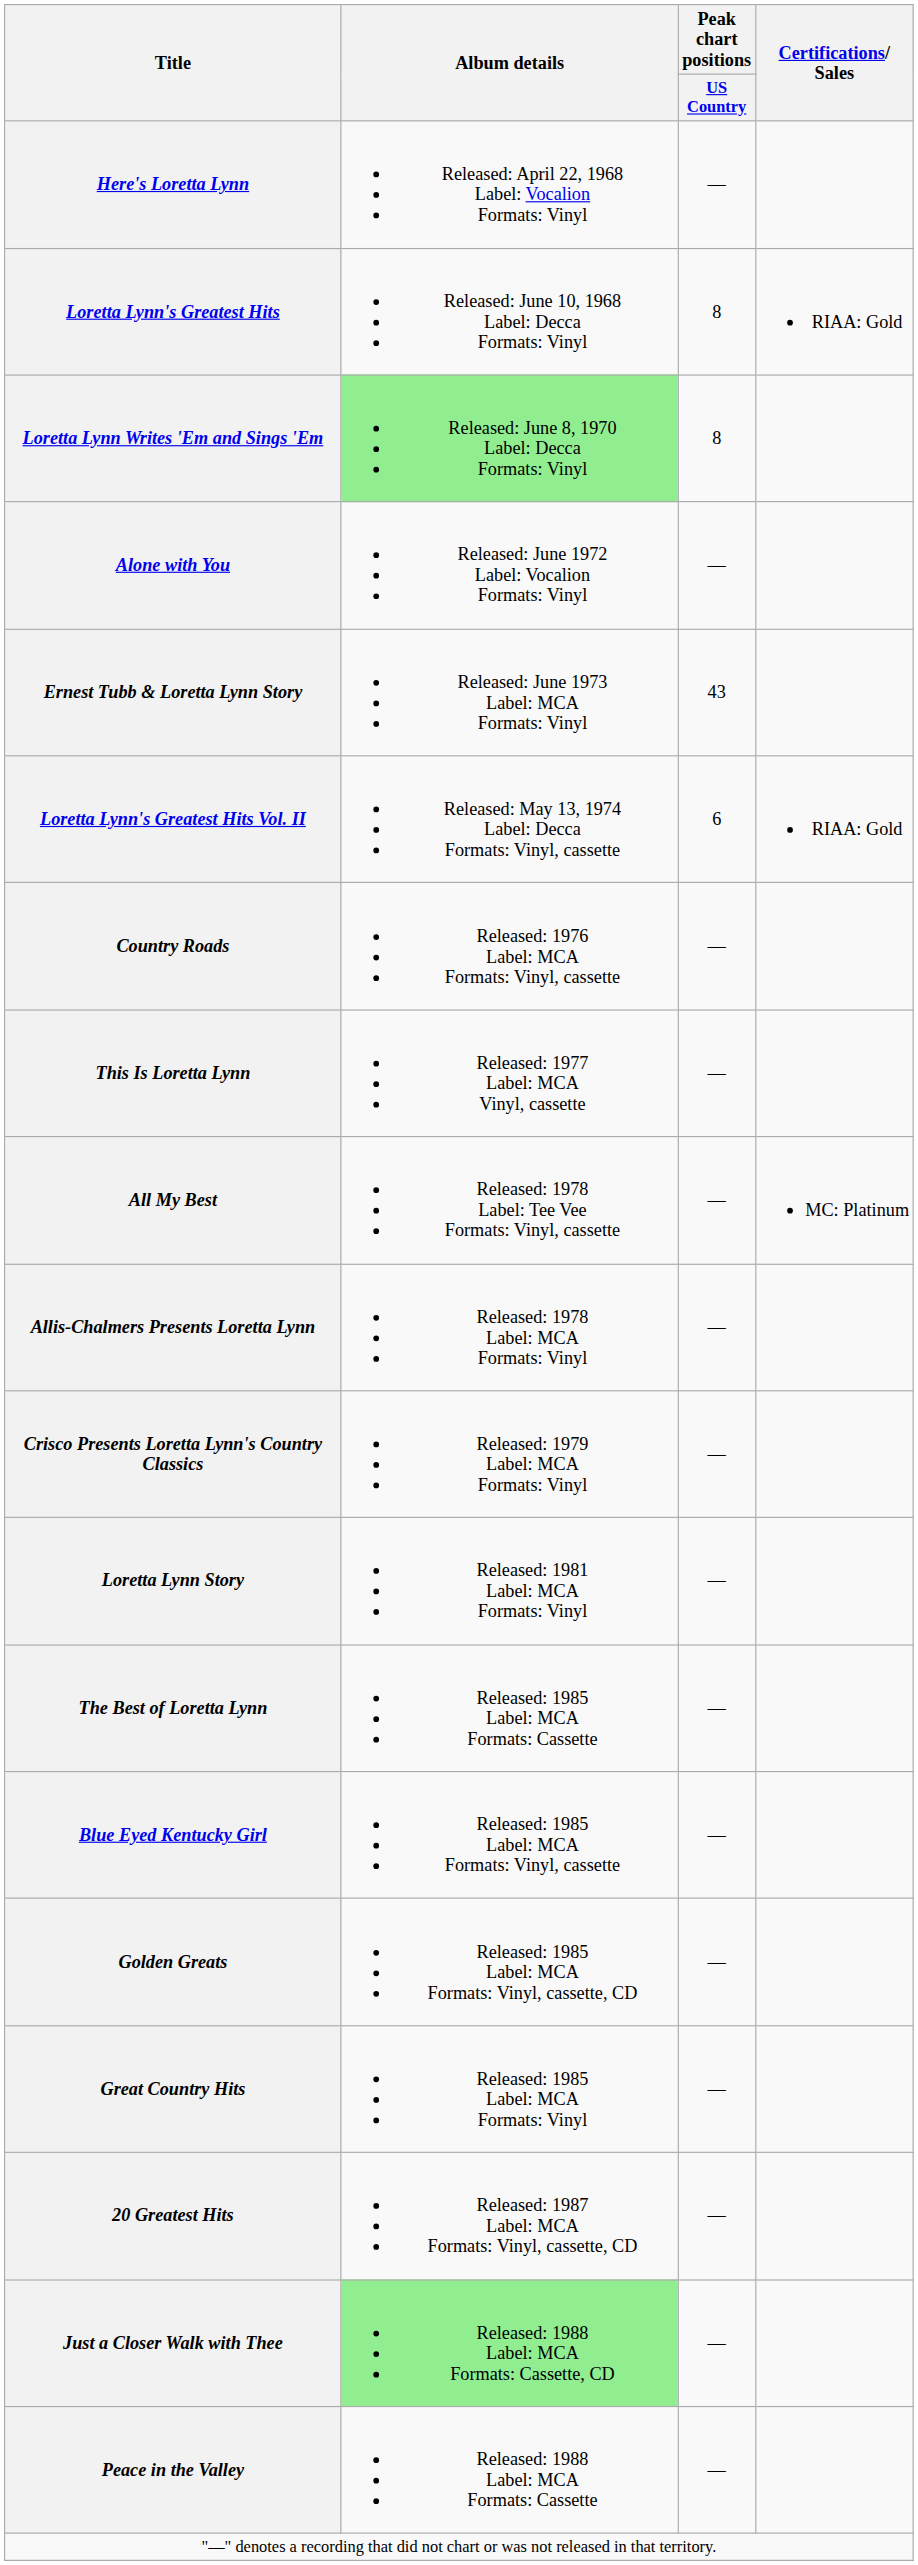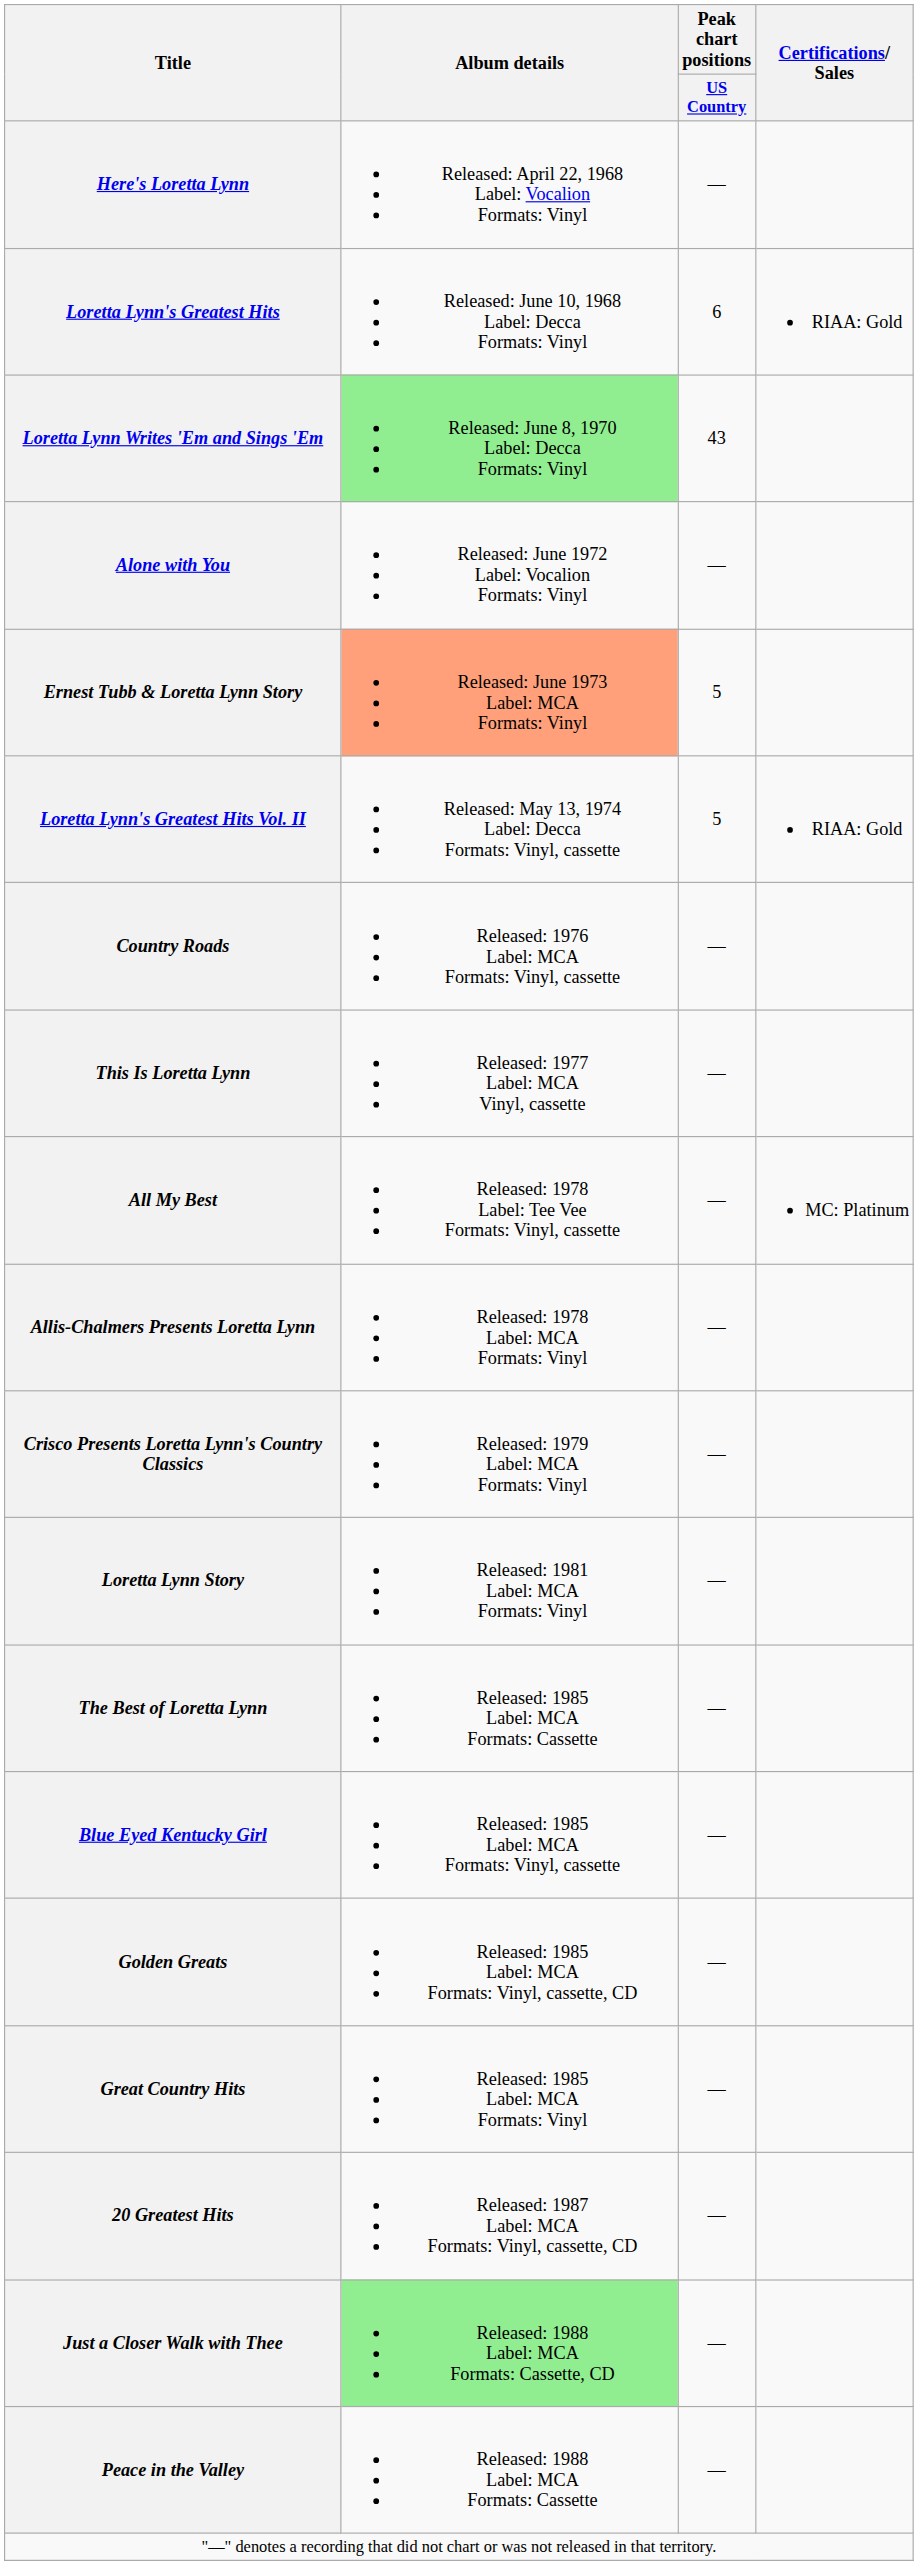 <table class="wikitable plainrowheaders" style="text-align:center;" border="1">
 <tr>
 <th scope="col" rowspan="2" style="width:18em;">Title</th>
 <th scope="col" rowspan="2" style="width:18em;">Album details</th>
 <th scope="col" colspan="1">Peak<br>chart<br>positions</th>
 <th scope="col" rowspan="2"><a href='#'>Certifications</a>/<br>Sales</th>
 </tr>
 <tr>
 <th scope="col" style="width:3em;font-size:90%;"><a href='#'>US<br>Country</a><br></th>
 </tr>
 <tr>
 <th scope="row"><em><a href='#'>Here's Loretta Lynn</a></em></th>
 <td><br><ul><li>Released: April 22, 1968</li><li>Label: <a href='#'>Vocalion</a></li><li>Formats: Vinyl</li></ul></td>
 <td>—</td>
 <td></td>
 </tr>
 <tr>
 <th scope="row"><em><a href='#'>Loretta Lynn's Greatest Hits</a></em></th>
 <td><br><ul><li>Released: June 10, 1968</li><li>Label: Decca</li><li>Formats: Vinyl</li></ul></td>
-<td>8</td>
+<td>6</td>
 <td><br><ul><li>RIAA: Gold</li></ul></td>
 </tr>
 <tr>
 <th scope="row"><em><a href='#'>Loretta Lynn Writes 'Em and Sings 'Em</a></em></th>
 <td style="background: lightgreen;"><br><ul><li>Released: June 8, 1970</li><li>Label: Decca</li><li>Formats: Vinyl</li></ul></td>
-<td>8</td>
+<td>43</td>
 <td></td>
 </tr>
 <tr>
 <th scope="row"><em><a href='#'>Alone with You</a></em></th>
 <td><br><ul><li>Released: June 1972</li><li>Label: Vocalion</li><li>Formats: Vinyl</li></ul></td>
 <td>—</td>
 <td></td>
 </tr>
 <tr>
 <th scope="row"><em>Ernest Tubb & Loretta Lynn Story</em></th>
-<td><br><ul><li>Released: June 1973</li><li>Label: MCA</li><li>Formats: Vinyl</li></ul></td>
-<td>43</td>
+<td style="background: lightsalmon;"><br><ul><li>Released: June 1973</li><li>Label: MCA</li><li>Formats: Vinyl</li></ul></td>
+<td>5</td>
 <td></td>
 </tr>
 <tr>
 <th scope="row"><em><a href='#'>Loretta Lynn's Greatest Hits Vol. II</a></em></th>
 <td><br><ul><li>Released: May 13, 1974</li><li>Label: Decca</li><li>Formats: Vinyl, cassette</li></ul></td>
-<td>6</td>
+<td>5</td>
 <td><br><ul><li>RIAA: Gold</li></ul></td>
 </tr>
 <tr>
 <th scope="row"><em>Country Roads</em></th>
 <td><br><ul><li>Released: 1976</li><li>Label: MCA</li><li>Formats: Vinyl, cassette</li></ul></td>
 <td>—</td>
 <td></td>
 </tr>
 <tr>
 <th scope="row"><em>This Is Loretta Lynn</em></th>
 <td><br><ul><li>Released: 1977</li><li>Label: MCA</li><li>Vinyl, cassette</li></ul></td>
 <td>—</td>
 <td></td>
 </tr>
 <tr>
 <th scope="row"><em>All My Best</em></th>
 <td><br><ul><li>Released: 1978</li><li>Label: Tee Vee</li><li>Formats: Vinyl, cassette</li></ul></td>
 <td>—</td>
 <td><br><ul><li>MC: Platinum</li></ul></td>
 </tr>
 <tr>
 <th scope="row"><em>Allis-Chalmers Presents Loretta Lynn</em></th>
 <td><br><ul><li>Released: 1978</li><li>Label: MCA</li><li>Formats: Vinyl</li></ul></td>
 <td>—</td>
 <td></td>
 </tr>
 <tr>
 <th scope="row"><em>Crisco Presents Loretta Lynn's Country<br>Classics</em></th>
 <td><br><ul><li>Released: 1979</li><li>Label: MCA</li><li>Formats: Vinyl</li></ul></td>
 <td>—</td>
 <td></td>
 </tr>
 <tr>
 <th scope="row"><em>Loretta Lynn Story</em></th>
 <td><br><ul><li>Released: 1981</li><li>Label: MCA</li><li>Formats: Vinyl</li></ul></td>
 <td>—</td>
 <td></td>
 </tr>
 <tr>
 <th scope="row"><em>The Best of Loretta Lynn</em></th>
 <td><br><ul><li>Released: 1985</li><li>Label: MCA</li><li>Formats: Cassette</li></ul></td>
 <td>—</td>
 <td></td>
 </tr>
 <tr>
 <th scope="row"><em><a href='#'>Blue Eyed Kentucky Girl</a></em></th>
 <td><br><ul><li>Released: 1985</li><li>Label: MCA</li><li>Formats: Vinyl, cassette</li></ul></td>
 <td>—</td>
 <td></td>
 </tr>
 <tr>
 <th scope="row"><em>Golden Greats</em></th>
 <td><br><ul><li>Released: 1985</li><li>Label: MCA</li><li>Formats: Vinyl, cassette, CD</li></ul></td>
 <td>—</td>
 <td></td>
 </tr>
 <tr>
 <th scope="row"><em>Great Country Hits</em></th>
 <td><br><ul><li>Released: 1985</li><li>Label: MCA</li><li>Formats: Vinyl</li></ul></td>
 <td>—</td>
 <td></td>
 </tr>
 <tr>
 <th scope="row"><em>20 Greatest Hits</em></th>
 <td><br><ul><li>Released: 1987</li><li>Label: MCA</li><li>Formats: Vinyl, cassette, CD</li></ul></td>
 <td>—</td>
 <td></td>
 </tr>
 <tr>
 <th scope="row"><em>Just a Closer Walk with Thee</em><br></th>
 <td style="background: lightgreen;"><br><ul><li>Released: 1988</li><li>Label: MCA</li><li>Formats: Cassette, CD</li></ul></td>
 <td>—</td>
 <td></td>
 </tr>
 <tr>
 <th scope="row"><em>Peace in the Valley</em></th>
 <td><br><ul><li>Released: 1988</li><li>Label: MCA</li><li>Formats: Cassette</li></ul></td>
 <td>—</td>
 <td></td>
 </tr>
 <tr>
 <td colspan="4" style="font-size:90%">"—" denotes a recording that did not chart or was not released in that territory.</td>
 </tr>
 <tr>
 </tr>
 </table>
